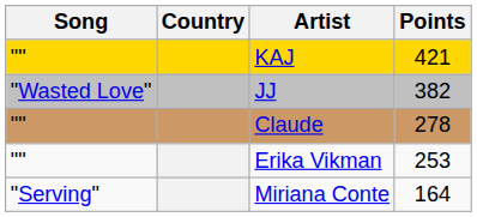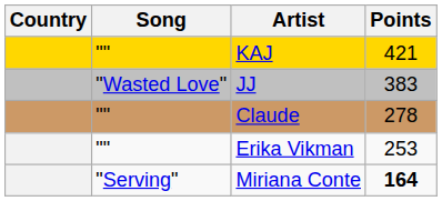 <table class="wikitable plainrowheaders">
 <tr>
+<th scope="col">Country</th>
 <th scope="col">Song</th>
-<th scope="col">Country</th>
 <th scope="col">Artist</th>
 <th scope="col">Points</th>
 </tr>
 <tr style="background:gold;">
+<th scope="row" style="background:gold;"></th>
 <td>""</td>
-<th scope="row" style="background:gold;"></th>
 <td><a href='#'>KAJ</a></td>
 <td style="text-align:center;">421</td>
 </tr>
 <tr style="background:silver;">
+<th scope="row" style="background:silver;"></th>
 <td>"<a href='#'>Wasted Love</a>"</td>
-<th scope="row" style="background:silver;"></th>
 <td><a href='#'>JJ</a></td>
-<td style="text-align:center;">382</td>
+<td style="text-align:center;">383</td>
 </tr>
 <tr style="background:#c96;">
+<th scope="row" style="background:#c96;"></th>
 <td>""</td>
-<th scope="row" style="background:#c96;"></th>
 <td><a href='#'>Claude</a></td>
 <td style="text-align:center;">278</td>
 </tr>
 <tr>
+<th scope="row"></th>
 <td>""</td>
-<th scope="row"></th>
 <td><a href='#'>Erika Vikman</a></td>
 <td style="text-align:center;">253</td>
 </tr>
 <tr>
+<th scope="row"></th>
 <td>"<a href='#'>Serving</a>"</td>
-<th scope="row"></th>
 <td><a href='#'>Miriana Conte</a></td>
-<td style="text-align:center;">164</td>
+<td style="text-align:center;"><strong>164</strong></td>
 </tr>
 </table>
